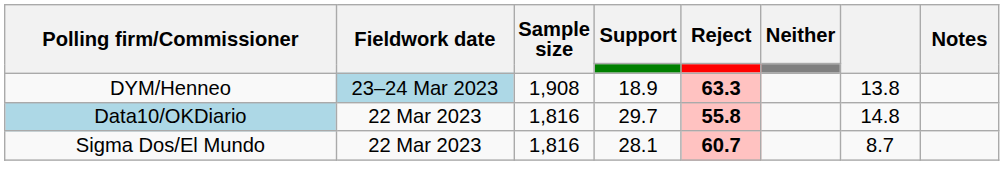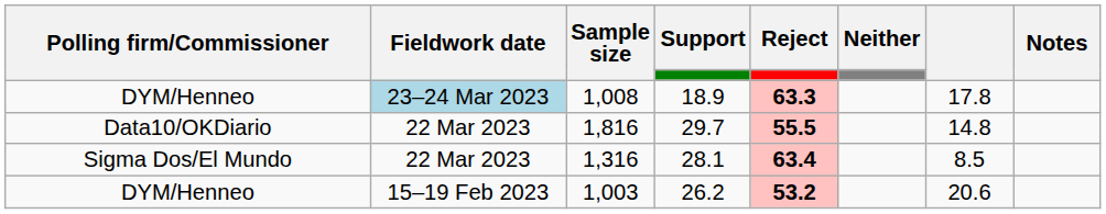 <table class="wikitable" style="text-align:center; font-size:90%; line-height:14px;">
 <tr style="height:42px;">
 <th style="width:230px;" rowspan="2">Polling firm/Commissioner</th>
 <th style="width:120px;" rowspan="2">Fieldwork date</th>
 <th style="width:50px;" rowspan="2">Sample size</th>
 <th style="width:50px;">Support</th>
 <th style="width:50px;">Reject</th>
 <th style="width:50px;">Neither</th>
 <th style="width:50px;" rowspan="2"></th>
 <th style="width:50px;" rowspan="2">Notes</th>
 </tr>
 <tr>
 <th style="color:inherit;background:#008000;"></th>
 <th style="color:inherit;background:#FF0000;"></th>
 <th style="color:inherit;background:#808080;"></th>
 </tr>
 <tr>
 <td>DYM/Henneo</td>
 <td style="background: lightblue;">23–24 Mar 2023</td>
-<td>1,908</td>
+<td>1,008</td>
 <td>18.9</td>
 <td style="background:#FFC2C1;"><strong>63.3</strong></td>
 <td></td>
-<td>13.8</td>
+<td>17.8</td>
 <td></td>
 </tr>
 <tr>
-<td style="background: lightblue;">Data10/OKDiario</td>
+<td>Data10/OKDiario</td>
 <td>22 Mar 2023</td>
 <td>1,816</td>
 <td>29.7</td>
-<td style="background:#FFC2C1;"><strong>55.8</strong></td>
+<td style="background:#FFC2C1;"><strong>55.5</strong></td>
 <td></td>
 <td>14.8</td>
 <td></td>
 </tr>
 <tr>
 <td>Sigma Dos/El Mundo</td>
 <td>22 Mar 2023</td>
-<td>1,816</td>
+<td>1,316</td>
 <td>28.1</td>
-<td style="background:#FFC2C1;"><strong>60.7</strong></td>
+<td style="background:#FFC2C1;"><strong>63.4</strong></td>
 <td></td>
-<td>8.7</td>
+<td>8.5</td>
+<td></td>
+</tr>
+<tr>
+<td>DYM/Henneo</td>
+<td>15–19 Feb 2023</td>
+<td>1,003</td>
+<td>26.2</td>
+<td style="background:#FFC2C1;"><strong>53.2</strong></td>
+<td></td>
+<td>20.6</td>
 <td></td>
 </tr>
 </table>
